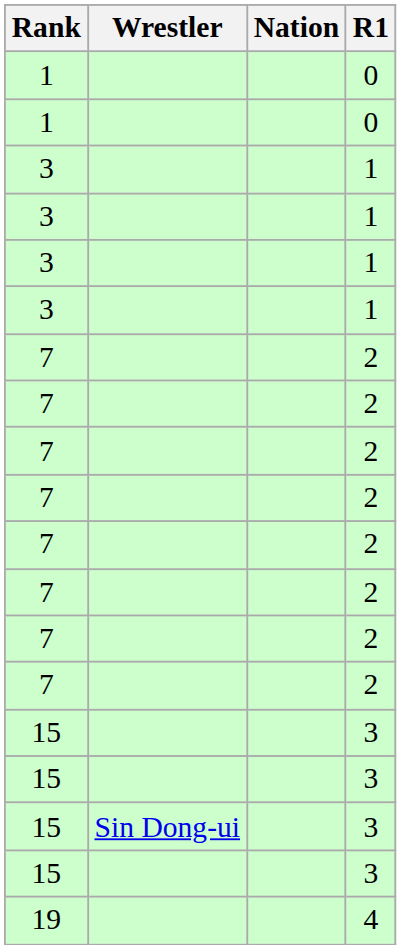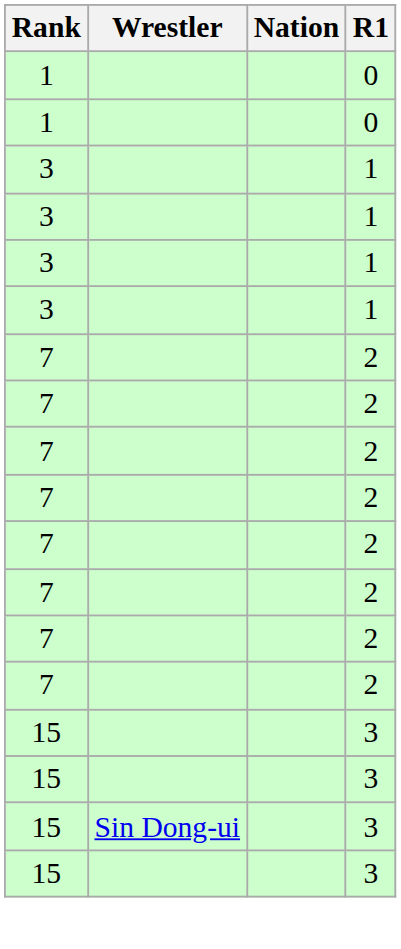 <table class="wikitable sortable" style="text-align:center;">
 <tr>
 <th>Rank</th>
 <th>Wrestler</th>
 <th>Nation</th>
 <th>R1</th>
 </tr>
 <tr style="background:#cfc;">
 <td>1</td>
 <td align=left></td>
 <td align=left></td>
 <td>0</td>
 </tr>
 <tr style="background:#cfc;">
 <td>1</td>
 <td align=left></td>
 <td align=left></td>
 <td>0</td>
 </tr>
 <tr style="background:#cfc;">
 <td>3</td>
 <td align=left></td>
 <td align=left></td>
 <td>1</td>
 </tr>
 <tr style="background:#cfc;">
 <td>3</td>
 <td align=left></td>
 <td align=left></td>
 <td>1</td>
 </tr>
 <tr style="background:#cfc;">
 <td>3</td>
 <td align=left></td>
 <td align=left></td>
 <td>1</td>
 </tr>
 <tr style="background:#cfc;">
 <td>3</td>
 <td align=left></td>
 <td align=left></td>
 <td>1</td>
 </tr>
 <tr style="background:#cfc;">
 <td>7</td>
 <td align=left></td>
 <td align=left></td>
 <td>2</td>
 </tr>
 <tr style="background:#cfc;">
 <td>7</td>
 <td align=left></td>
 <td align=left></td>
 <td>2</td>
 </tr>
 <tr style="background:#cfc;">
 <td>7</td>
 <td align=left></td>
 <td align=left></td>
 <td>2</td>
 </tr>
 <tr style="background:#cfc;">
 <td>7</td>
 <td align=left></td>
 <td align=left></td>
 <td>2</td>
 </tr>
 <tr style="background:#cfc;">
 <td>7</td>
 <td align=left></td>
 <td align=left></td>
 <td>2</td>
 </tr>
 <tr style="background:#cfc;">
 <td>7</td>
 <td align=left></td>
 <td align=left></td>
 <td>2</td>
 </tr>
 <tr style="background:#cfc;">
 <td>7</td>
 <td align=left></td>
 <td align=left></td>
 <td>2</td>
 </tr>
 <tr style="background:#cfc;">
 <td>7</td>
 <td align=left></td>
 <td align=left></td>
 <td>2</td>
 </tr>
 <tr style="background:#cfc;">
 <td>15</td>
 <td align=left></td>
 <td align=left></td>
 <td>3</td>
 </tr>
 <tr style="background:#cfc;">
 <td>15</td>
 <td align=left></td>
 <td align=left></td>
 <td>3</td>
 </tr>
 <tr style="background:#cfc;">
 <td>15</td>
 <td align=left><a href='#'>Sin Dong-ui</a></td>
 <td align=left></td>
 <td>3</td>
 </tr>
 <tr style="background:#cfc;">
 <td>15</td>
 <td align=left></td>
 <td align=left></td>
 <td>3</td>
 </tr>
-<tr style="background:#cfc;">
-<td>19</td>
-<td align=left></td>
-<td align=left></td>
-<td>4</td>
-</tr>
 </table>
